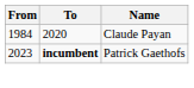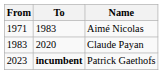 <table class="wikitable">
 <tr>
 <th>From</th>
 <th>To</th>
 <th>Name</th>
 </tr>
 <tr>
-<td>1984</td>
+<td>1971</td>
+<td>1983</td>
+<td>Aimé Nicolas</td>
+</tr>
+<tr>
+<td>1983</td>
 <td>2020</td>
 <td>Claude Payan</td>
 </tr>
 <tr>
 <td>2023</td>
 <td><strong>incumbent</strong></td>
 <td>Patrick Gaethofs</td>
 </tr>
 </table>
